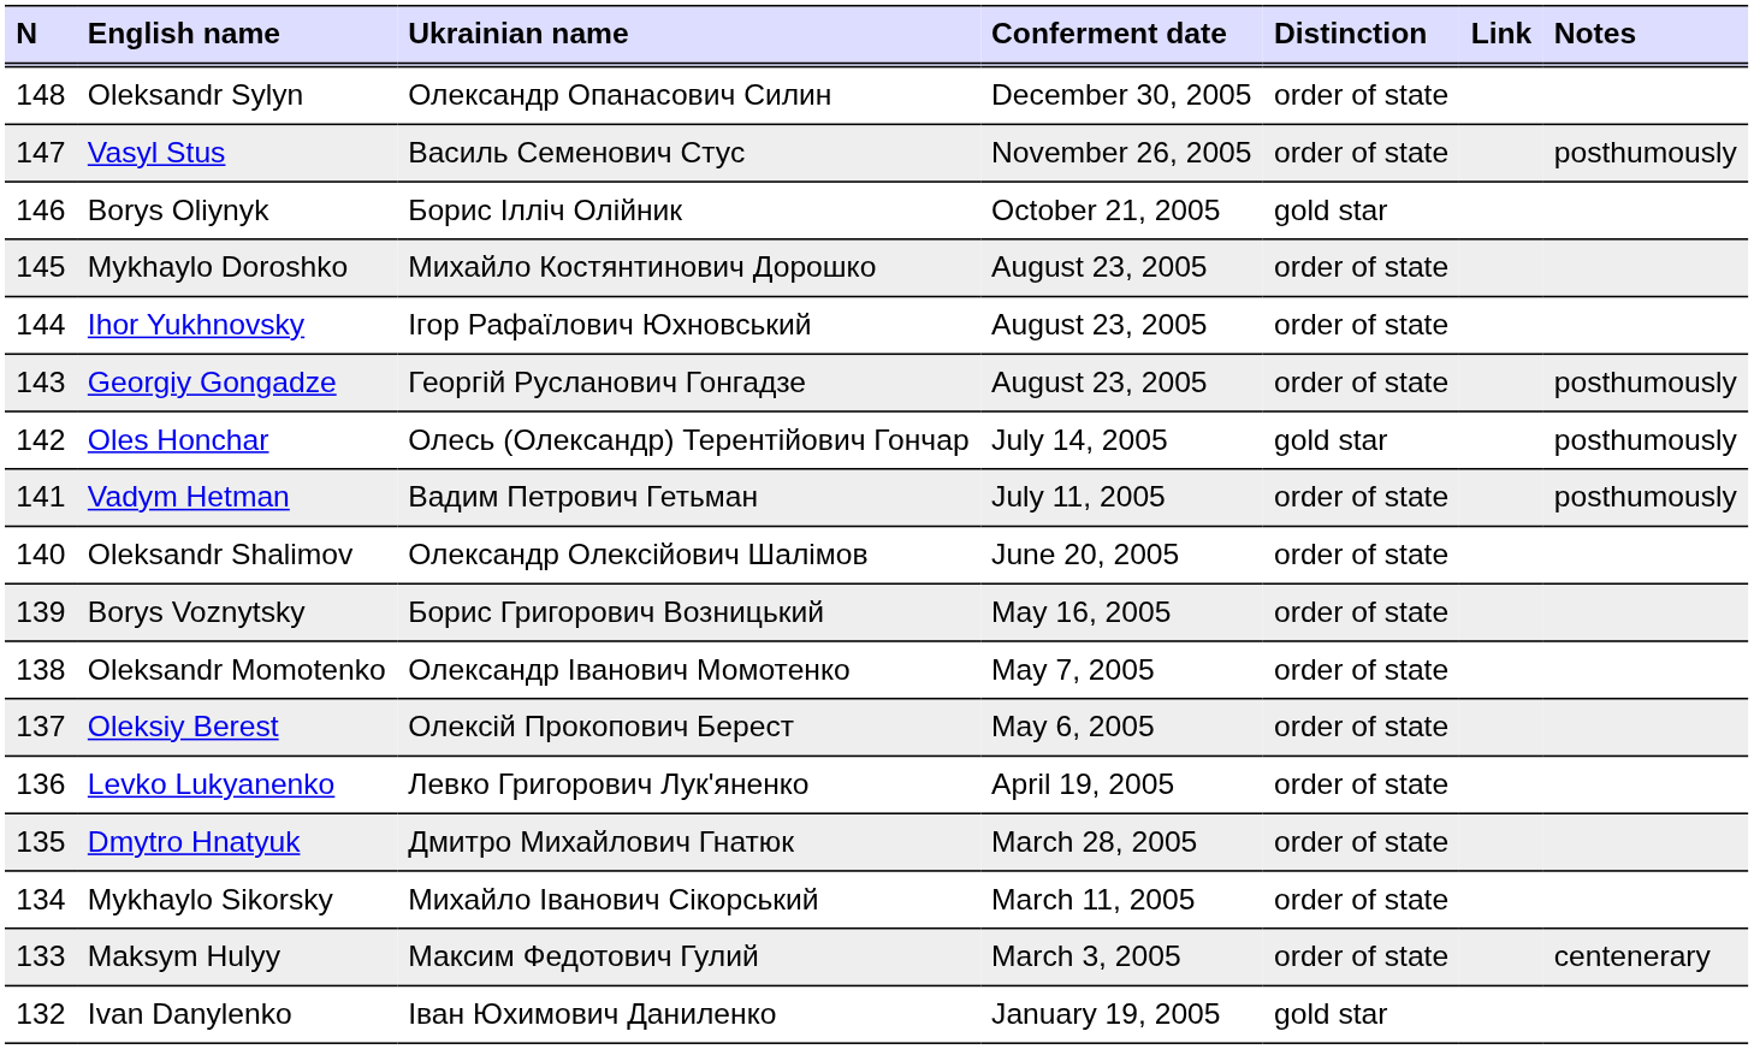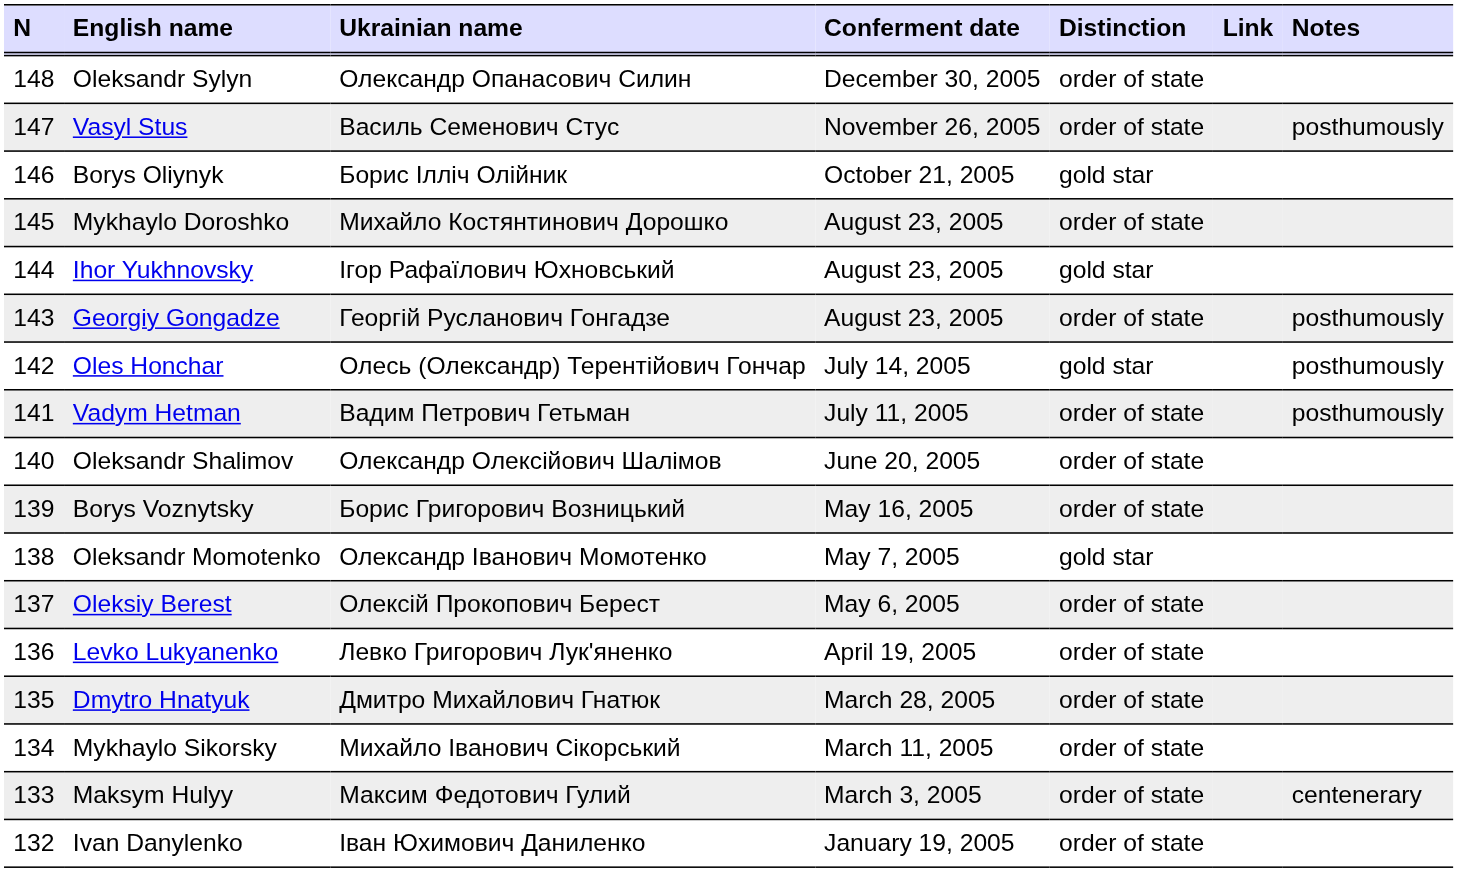 <table border=1 cellspacing=0 cellpadding=6 style="border-collapse:collapse; border:0 none;" frame=void rules=rows>
 <tr valign=bottom style="border-bottom:3px double black;background:#ddddff;">
 <th align=left>N</th>
 <th align=left>English name</th>
 <th align=left>Ukrainian name</th>
 <th align=left>Conferment date</th>
 <th align=left>Distinction</th>
 <th align=left>Link</th>
 <th align=left>Notes</th>
 </tr>
 <tr valign=top style="border-bottom:1px solid black;">
 <td>148</td>
 <td>Oleksandr Sylyn</td>
 <td>Олександр Опанасович Силин</td>
 <td>December 30, 2005</td>
 <td>order of state</td>
 <td></td>
 <td></td>
 </tr>
 <tr valign=top style="border-bottom:1px solid black;background:#eee;">
 <td>147</td>
 <td><a href='#'>Vasyl Stus</a></td>
 <td>Василь Семенович Стус</td>
 <td>November 26, 2005</td>
 <td>order of state</td>
 <td></td>
 <td>posthumously</td>
 </tr>
 <tr valign=top style="border-bottom:1px solid black;">
 <td>146</td>
 <td>Borys Oliynyk</td>
 <td>Борис Ілліч Олійник</td>
 <td>October 21, 2005</td>
 <td>gold star</td>
 <td></td>
 <td></td>
 </tr>
 <tr valign=top style="border-bottom:1px solid black;background:#eee;">
 <td>145</td>
 <td>Mykhaylo Doroshko</td>
 <td>Михайло Костянтинович Дорошко</td>
 <td>August 23, 2005</td>
 <td>order of state</td>
 <td></td>
 <td></td>
 </tr>
 <tr valign=top style="border-bottom:1px solid black;">
 <td>144</td>
 <td><a href='#'>Ihor Yukhnovsky</a></td>
 <td>Ігор Рафаїлович Юхновський</td>
 <td>August 23, 2005</td>
-<td>order of state</td>
+<td>gold star</td>
 <td></td>
 <td></td>
 </tr>
 <tr valign=top style="border-bottom:1px solid black;background:#eee;">
 <td>143</td>
 <td><a href='#'>Georgiy Gongadze</a></td>
 <td>Георгій Русланович Гонгадзе</td>
 <td>August 23, 2005</td>
 <td>order of state</td>
 <td></td>
 <td>posthumously</td>
 </tr>
 <tr valign=top style="border-bottom:1px solid black;">
 <td>142</td>
 <td><a href='#'>Oles Honchar</a></td>
 <td>Олесь (Олександр) Терентійович Гончар</td>
 <td>July 14, 2005</td>
 <td>gold star</td>
 <td></td>
 <td>posthumously</td>
 </tr>
 <tr valign=top style="border-bottom:1px solid black;background:#eee;">
 <td>141</td>
 <td><a href='#'>Vadym Hetman</a></td>
 <td>Вадим Петрович Гетьман</td>
 <td>July 11, 2005</td>
 <td>order of state</td>
 <td></td>
 <td>posthumously</td>
 </tr>
 <tr valign=top style="border-bottom:1px solid black;">
 <td>140</td>
 <td>Oleksandr Shalimov</td>
 <td>Олександр Олексійович Шалімов</td>
 <td>June 20, 2005</td>
 <td>order of state</td>
 <td></td>
 <td></td>
 </tr>
 <tr valign=top style="border-bottom:1px solid black;background:#eee;">
 <td>139</td>
 <td>Borys Voznytsky</td>
 <td>Борис Григорович Возницький</td>
 <td>May 16, 2005</td>
 <td>order of state</td>
 <td></td>
 <td></td>
 </tr>
 <tr valign=top style="border-bottom:1px solid black;">
 <td>138</td>
 <td>Oleksandr Momotenko</td>
 <td>Олександр Іванович Момотенко</td>
 <td>May 7, 2005</td>
-<td>order of state</td>
+<td>gold star</td>
 <td></td>
 <td></td>
 </tr>
 <tr valign=top style="border-bottom:1px solid black;background:#eee;">
 <td>137</td>
 <td><a href='#'>Oleksiy Berest</a></td>
 <td>Олексій Прокопович Берест</td>
 <td>May 6, 2005</td>
 <td>order of state</td>
 <td></td>
 <td></td>
 </tr>
 <tr valign=top style="border-bottom:1px solid black;">
 <td>136</td>
 <td><a href='#'>Levko Lukyanenko</a></td>
 <td>Левко Григорович Лук'яненко</td>
 <td>April 19, 2005</td>
 <td>order of state</td>
 <td></td>
 <td></td>
 </tr>
 <tr valign=top style="border-bottom:1px solid black;background:#eee;">
 <td>135</td>
 <td><a href='#'>Dmytro Hnatyuk</a></td>
 <td>Дмитро Михайлович Гнатюк</td>
 <td>March 28, 2005</td>
 <td>order of state</td>
 <td></td>
 <td></td>
 </tr>
 <tr valign=top style="border-bottom:1px solid black;">
 <td>134</td>
 <td>Mykhaylo Sikorsky</td>
 <td>Михайло Іванович Сікорський</td>
 <td>March 11, 2005</td>
 <td>order of state</td>
 <td></td>
 <td></td>
 </tr>
 <tr valign=top style="border-bottom:1px solid black;background:#eee;">
 <td>133</td>
 <td>Maksym Hulyy</td>
 <td>Максим Федотович Гулий</td>
 <td>March 3, 2005</td>
 <td>order of state</td>
 <td></td>
 <td>centenerary</td>
 </tr>
 <tr valign=top style="border-bottom:1px solid black;">
 <td>132</td>
 <td>Ivan Danylenko</td>
 <td>Іван Юхимович Даниленко</td>
 <td>January 19, 2005</td>
-<td>gold star</td>
+<td>order of state</td>
 <td></td>
 <td></td>
 </tr>
 </table>
